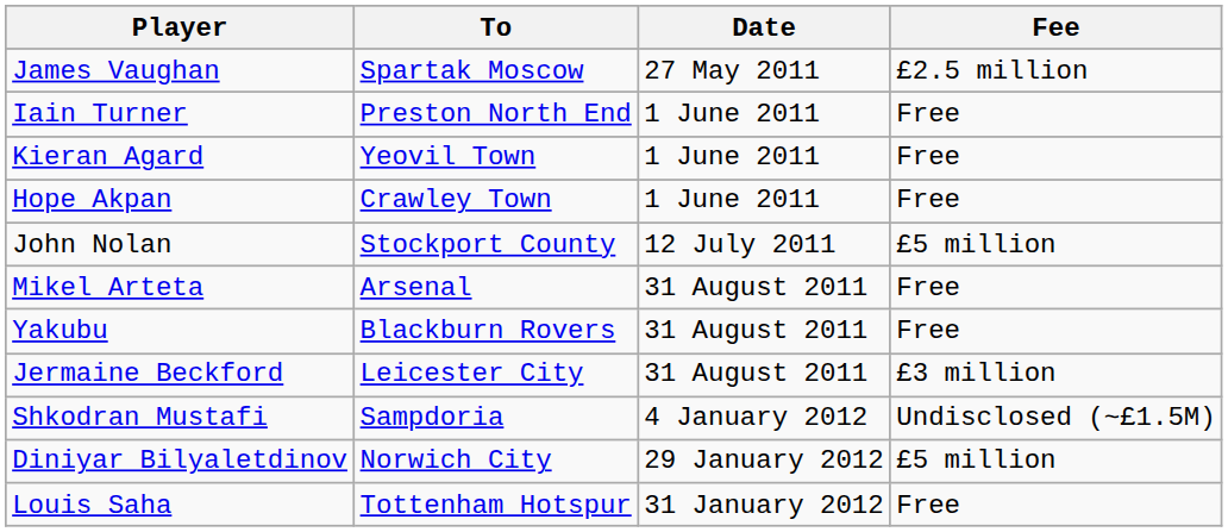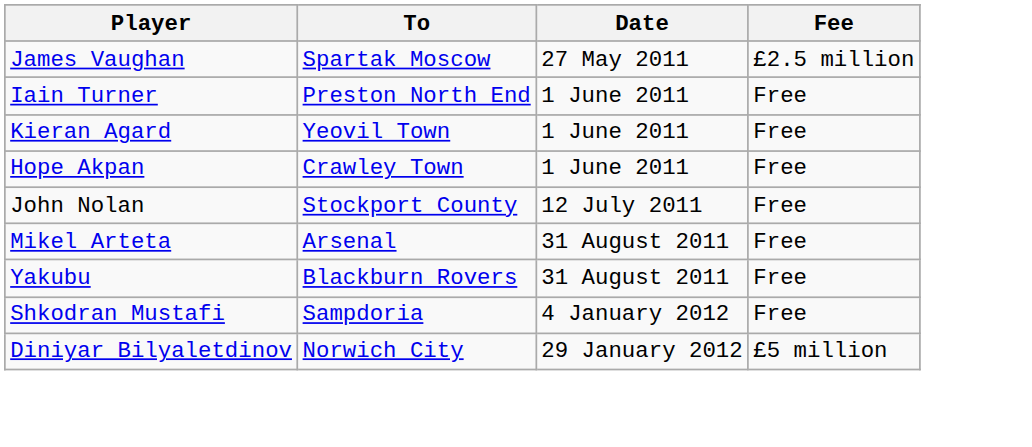 <table class="wikitable sortable">
 <tr>
 <th>Player</th>
 <th>To</th>
 <th>Date</th>
 <th>Fee</th>
 </tr>
 <tr>
 <td> <a href='#'>James Vaughan</a></td>
 <td> <a href='#'>Spartak Moscow</a></td>
 <td>27 May 2011</td>
 <td>£2.5 million</td>
 </tr>
 <tr>
 <td> <a href='#'>Iain Turner</a></td>
 <td> <a href='#'>Preston North End</a></td>
 <td>1 June 2011</td>
 <td>Free</td>
 </tr>
 <tr>
 <td> <a href='#'>Kieran Agard</a></td>
 <td> <a href='#'>Yeovil Town</a></td>
 <td>1 June 2011</td>
 <td>Free</td>
 </tr>
 <tr>
 <td> <a href='#'>Hope Akpan</a></td>
 <td> <a href='#'>Crawley Town</a></td>
 <td>1 June 2011</td>
 <td>Free</td>
 </tr>
 <tr>
 <td> John Nolan</td>
 <td> <a href='#'>Stockport County</a></td>
 <td>12 July 2011</td>
-<td>£5 million</td>
+<td>Free</td>
 </tr>
 <tr>
 <td> <a href='#'>Mikel Arteta</a></td>
 <td> <a href='#'>Arsenal</a></td>
 <td>31 August 2011</td>
 <td>Free</td>
 </tr>
 <tr>
 <td> <a href='#'>Yakubu</a></td>
 <td> <a href='#'>Blackburn Rovers</a></td>
 <td>31 August 2011</td>
 <td>Free</td>
 </tr>
 <tr>
-<td> <a href='#'>Jermaine Beckford</a></td>
-<td> <a href='#'>Leicester City</a></td>
-<td>31 August 2011</td>
-<td>£3 million</td>
-</tr>
-<tr>
 <td> <a href='#'>Shkodran Mustafi</a></td>
 <td> <a href='#'>Sampdoria</a></td>
 <td>4 January 2012</td>
-<td>Undisclosed (~£1.5M)</td>
+<td>Free</td>
 </tr>
 <tr>
 <td> <a href='#'>Diniyar Bilyaletdinov</a></td>
 <td> <a href='#'>Norwich City</a></td>
 <td>29 January 2012</td>
 <td>£5 million</td>
 </tr>
-<tr>
-<td> <a href='#'>Louis Saha</a></td>
-<td> <a href='#'>Tottenham Hotspur</a></td>
-<td>31 January 2012</td>
-<td>Free</td>
-</tr>
 </table>
